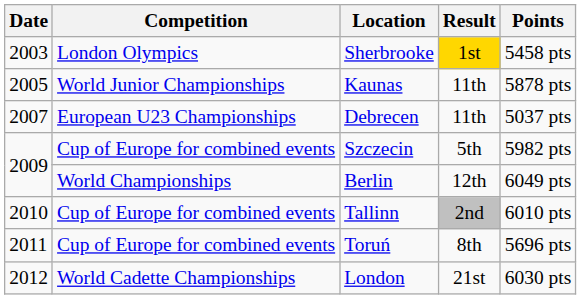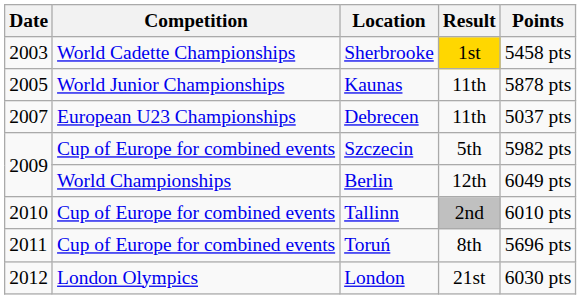 <table class="wikitable" style="border-collapse: collapse; font-size: 95%;">
 <tr>
 <th scope=col>Date</th>
 <th scope=col>Competition</th>
 <th scope=col>Location</th>
 <th scope=col>Result</th>
 <th scope=col>Points</th>
 </tr>
 <tr>
 <td>2003</td>
-<td><a href='#'>London Olympics</a></td>
+<td><a href='#'>World Cadette Championships</a></td>
 <td><a href='#'>Sherbrooke</a></td>
 <td align="center" bgcolor=gold>1st</td>
 <td>5458 pts</td>
 </tr>
 <tr>
 <td>2005</td>
 <td><a href='#'>World Junior Championships</a></td>
 <td><a href='#'>Kaunas</a></td>
 <td align="center">11th</td>
 <td>5878 pts</td>
 </tr>
 <tr>
 <td>2007</td>
 <td><a href='#'>European U23 Championships</a></td>
 <td><a href='#'>Debrecen</a></td>
 <td align="center">11th</td>
 <td>5037 pts</td>
 </tr>
 <tr>
 <td rowspan=2>2009</td>
 <td><a href='#'>Cup of Europe for combined events</a></td>
 <td><a href='#'>Szczecin</a></td>
 <td align="center">5th</td>
 <td>5982 pts</td>
 </tr>
 <tr>
 <td><a href='#'>World Championships</a></td>
 <td><a href='#'>Berlin</a></td>
 <td align="center">12th</td>
 <td>6049 pts</td>
 </tr>
 <tr>
 <td>2010</td>
 <td><a href='#'>Cup of Europe for combined events</a></td>
 <td><a href='#'>Tallinn</a></td>
 <td align="center" bgcolor=silver>2nd</td>
 <td>6010 pts</td>
 </tr>
 <tr>
 <td>2011</td>
 <td><a href='#'>Cup of Europe for combined events</a></td>
 <td><a href='#'>Toruń</a></td>
 <td align="center">8th</td>
 <td>5696 pts</td>
 </tr>
 <tr>
 <td>2012</td>
-<td><a href='#'>World Cadette Championships</a></td>
+<td><a href='#'>London Olympics</a></td>
 <td><a href='#'>London</a></td>
 <td align="center">21st</td>
 <td>6030 pts</td>
 </tr>
 </table>
